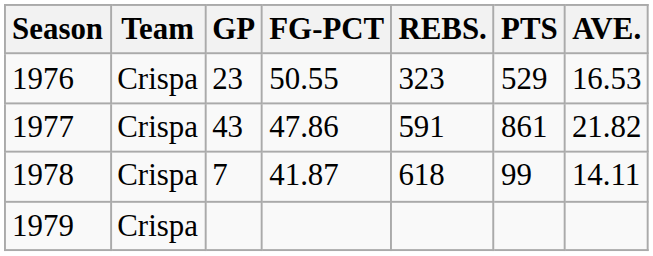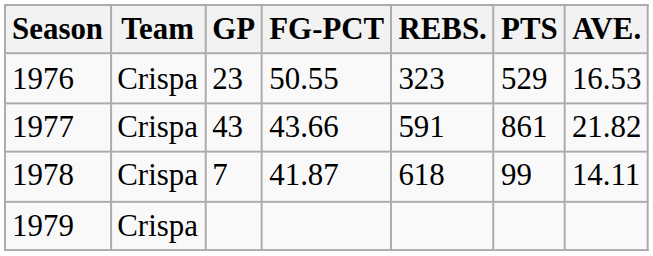 <table class="wikitable">
 <tr>
 <th>Season</th>
 <th>Team</th>
 <th>GP</th>
 <th>FG-PCT</th>
 <th>REBS.</th>
 <th>PTS</th>
 <th>AVE.</th>
 </tr>
 <tr>
 <td>1976</td>
 <td>Crispa</td>
 <td>23</td>
 <td>50.55</td>
 <td>323</td>
 <td>529</td>
 <td>16.53</td>
 </tr>
 <tr>
 <td>1977</td>
 <td>Crispa</td>
 <td>43</td>
-<td>47.86</td>
+<td>43.66</td>
 <td>591</td>
 <td>861</td>
 <td>21.82</td>
 </tr>
 <tr>
 <td>1978</td>
 <td>Crispa</td>
 <td>7</td>
 <td>41.87</td>
 <td>618</td>
 <td>99</td>
 <td>14.11</td>
 </tr>
 <tr>
 <td>1979</td>
 <td>Crispa</td>
 <td></td>
 <td></td>
 <td></td>
 <td></td>
 <td></td>
 </tr>
 </table>
